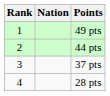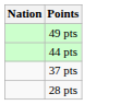 <table class="wikitable sortable" style="text-align:center">
 <tr>
-<th>Rank</th>
 <th>Nation</th>
 <th>Points</th>
 </tr>
 <tr style="background-color:#ccffcc">
-<td>1</td>
 <td align=left></td>
 <td>49 pts</td>
 </tr>
 <tr style="background-color:#ccffcc">
-<td>2</td>
 <td align=left></td>
 <td>44 pts</td>
 </tr>
 <tr>
-<td>3</td>
 <td align=left></td>
 <td>37 pts</td>
 </tr>
 <tr>
-<td>4</td>
 <td align=left></td>
 <td>28 pts</td>
 </tr>
 </table>
